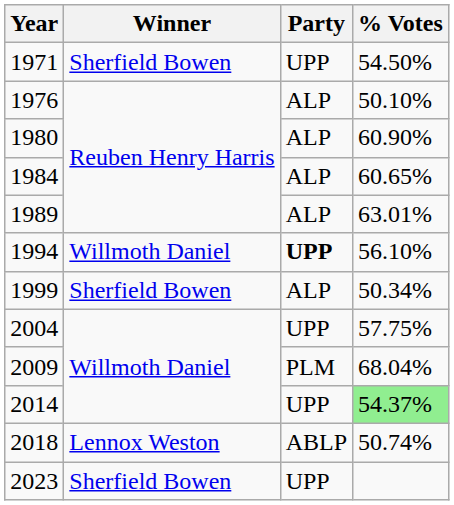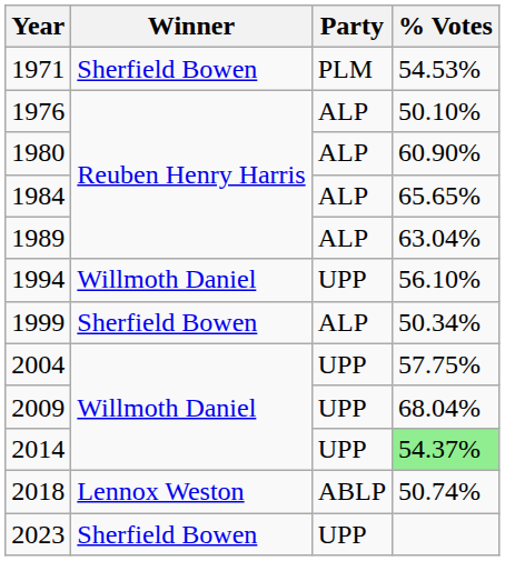 <table class="wikitable sortable">
 <tr>
 <th><strong>Year</strong></th>
 <th><strong>Winner</strong></th>
 <th><strong>Party</strong></th>
 <th><strong>% Votes</strong></th>
 </tr>
 <tr>
 <td>1971</td>
 <td><a href='#'>Sherfield Bowen</a></td>
-<td>UPP</td>
-<td>54.50%</td>
+<td>PLM</td>
+<td>54.53%</td>
 </tr>
 <tr>
 <td>1976</td>
 <td rowspan="4"><a href='#'>Reuben Henry Harris</a></td>
 <td>ALP</td>
 <td>50.10%</td>
 </tr>
 <tr>
 <td>1980</td>
 <td>ALP</td>
 <td>60.90%</td>
 </tr>
 <tr>
 <td>1984</td>
 <td>ALP</td>
-<td>60.65%</td>
+<td>65.65%</td>
 </tr>
 <tr>
 <td>1989</td>
 <td>ALP</td>
-<td>63.01%</td>
+<td>63.04%</td>
 </tr>
 <tr>
 <td>1994</td>
 <td><a href='#'>Willmoth Daniel</a></td>
-<td><strong>UPP</strong></td>
+<td>UPP</td>
 <td>56.10%</td>
 </tr>
 <tr>
 <td>1999</td>
 <td><a href='#'>Sherfield Bowen</a></td>
 <td>ALP</td>
 <td>50.34%</td>
 </tr>
 <tr>
 <td>2004</td>
 <td rowspan="3"><a href='#'>Willmoth Daniel</a></td>
 <td>UPP</td>
 <td>57.75%</td>
 </tr>
 <tr>
 <td>2009</td>
-<td>PLM</td>
+<td>UPP</td>
 <td>68.04%</td>
 </tr>
 <tr>
 <td>2014</td>
 <td>UPP</td>
 <td style="background: lightgreen;">54.37%</td>
 </tr>
 <tr>
 <td>2018</td>
 <td><a href='#'>Lennox Weston</a></td>
 <td>ABLP</td>
 <td>50.74%</td>
 </tr>
 <tr>
 <td>2023</td>
 <td><a href='#'>Sherfield Bowen</a></td>
 <td>UPP</td>
 <td></td>
 </tr>
 </table>
